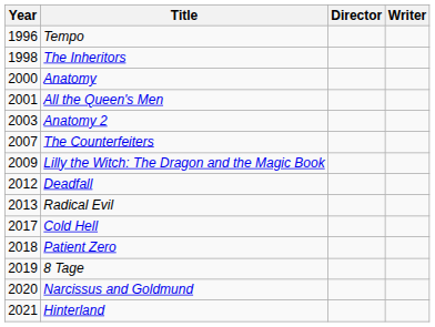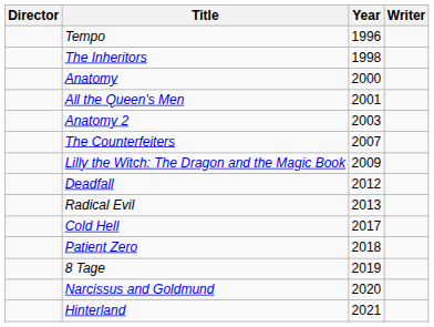 <table class="wikitable">
 <tr>
+<th>Director</th>
+<th>Title</th>
 <th>Year</th>
-<th>Title</th>
-<th>Director</th>
 <th>Writer</th>
 </tr>
 <tr>
+<td></td>
+<td><em>Tempo</em></td>
 <td>1996</td>
-<td><em>Tempo</em></td>
-<td></td>
 <td></td>
 </tr>
 <tr>
+<td></td>
+<td><em><a href='#'>The Inheritors</a></em></td>
 <td>1998</td>
-<td><em><a href='#'>The Inheritors</a></em></td>
-<td></td>
 <td></td>
 </tr>
 <tr>
+<td></td>
+<td><em><a href='#'>Anatomy</a></em></td>
 <td>2000</td>
-<td><em><a href='#'>Anatomy</a></em></td>
-<td></td>
 <td></td>
 </tr>
 <tr>
+<td></td>
+<td><em><a href='#'>All the Queen's Men</a></em></td>
 <td>2001</td>
-<td><em><a href='#'>All the Queen's Men</a></em></td>
-<td></td>
 <td></td>
 </tr>
 <tr>
+<td></td>
+<td><em><a href='#'>Anatomy 2</a></em></td>
 <td>2003</td>
-<td><em><a href='#'>Anatomy 2</a></em></td>
-<td></td>
 <td></td>
 </tr>
 <tr>
+<td></td>
+<td><em><a href='#'>The Counterfeiters</a></em></td>
 <td>2007</td>
-<td><em><a href='#'>The Counterfeiters</a></em></td>
-<td></td>
 <td></td>
 </tr>
 <tr>
+<td></td>
+<td><em><a href='#'>Lilly the Witch: The Dragon and the Magic Book</a></em></td>
 <td>2009</td>
-<td><em><a href='#'>Lilly the Witch: The Dragon and the Magic Book</a></em></td>
-<td></td>
 <td></td>
 </tr>
 <tr>
+<td></td>
+<td><em><a href='#'>Deadfall</a></em></td>
 <td>2012</td>
-<td><em><a href='#'>Deadfall</a></em></td>
-<td></td>
 <td></td>
 </tr>
 <tr>
+<td></td>
+<td><em>Radical Evil</em></td>
 <td>2013</td>
-<td><em>Radical Evil</em></td>
-<td></td>
 <td></td>
 </tr>
 <tr>
+<td></td>
+<td><em><a href='#'>Cold Hell</a></em></td>
 <td>2017</td>
-<td><em><a href='#'>Cold Hell</a></em></td>
-<td></td>
 <td></td>
 </tr>
 <tr>
+<td></td>
+<td><em><a href='#'>Patient Zero</a></em></td>
 <td>2018</td>
-<td><em><a href='#'>Patient Zero</a></em></td>
-<td></td>
 <td></td>
 </tr>
 <tr>
+<td></td>
+<td><em>8 Tage</em></td>
 <td>2019</td>
-<td><em>8 Tage</em></td>
-<td></td>
 <td></td>
 </tr>
 <tr>
+<td></td>
+<td><em><a href='#'>Narcissus and Goldmund</a></em></td>
 <td>2020</td>
-<td><em><a href='#'>Narcissus and Goldmund</a></em></td>
-<td></td>
 <td></td>
 </tr>
 <tr>
+<td></td>
+<td><em><a href='#'>Hinterland</a></em></td>
 <td>2021</td>
-<td><em><a href='#'>Hinterland</a></em></td>
-<td></td>
 <td></td>
 </tr>
 </table>
